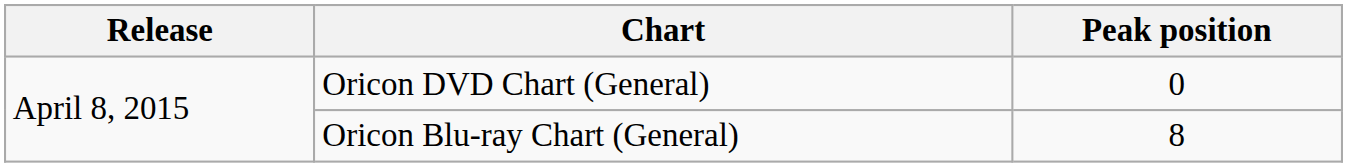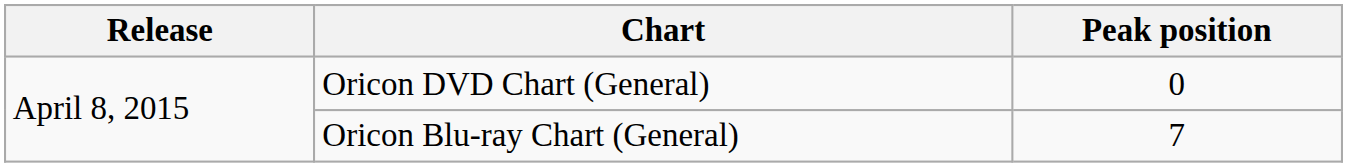 <table class="wikitable" style="width:650px;">
 <tr>
 <th>Release</th>
 <th>Chart</th>
 <th>Peak position</th>
 </tr>
 <tr>
 <td rowspan="2">April 8, 2015</td>
 <td>Oricon DVD Chart (General)</td>
 <td style="text-align:center;">0</td>
 </tr>
 <tr>
 <td>Oricon Blu-ray Chart (General)</td>
-<td style="text-align:center;">8</td>
+<td style="text-align:center;">7</td>
 </tr>
 </table>
